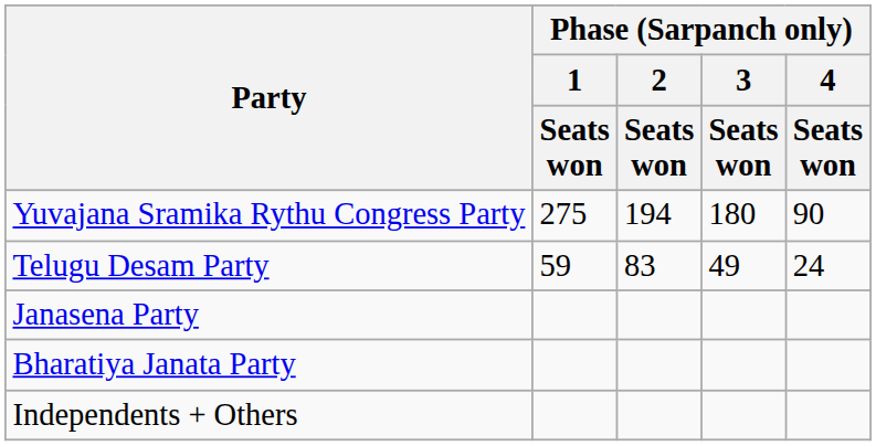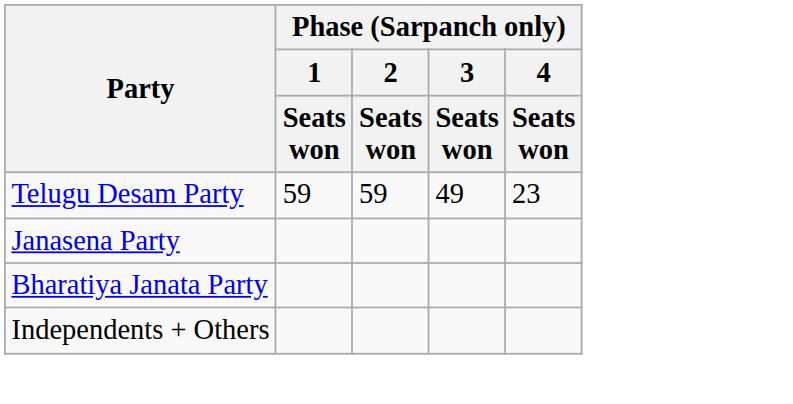 <table class="wikitable">
 <tr>
 <th rowspan="3">Party</th>
 <th colspan="4">Phase (Sarpanch only)</th>
 </tr>
 <tr>
 <th>1</th>
 <th>2</th>
 <th>3</th>
 <th>4</th>
 </tr>
 <tr>
 <th>Seats<br>won</th>
 <th>Seats<br>won</th>
 <th>Seats<br>won</th>
 <th>Seats<br>won</th>
 </tr>
 <tr>
-<td><a href='#'>Yuvajana Sramika Rythu Congress Party</a></td>
-<td>275</td>
-<td>194</td>
-<td>180</td>
-<td>90</td>
-</tr>
-<tr>
 <td><a href='#'>Telugu Desam Party</a></td>
 <td>59</td>
-<td>83</td>
+<td>59</td>
 <td>49</td>
-<td>24</td>
+<td>23</td>
 </tr>
 <tr>
 <td><a href='#'>Janasena Party</a></td>
 <td></td>
 <td></td>
 <td></td>
 <td></td>
 </tr>
 <tr>
 <td><a href='#'>Bharatiya Janata Party</a></td>
 <td></td>
 <td></td>
 <td></td>
 <td></td>
 </tr>
 <tr>
 <td>Independents + Others</td>
 <td></td>
 <td></td>
 <td></td>
 <td></td>
 </tr>
 </table>
